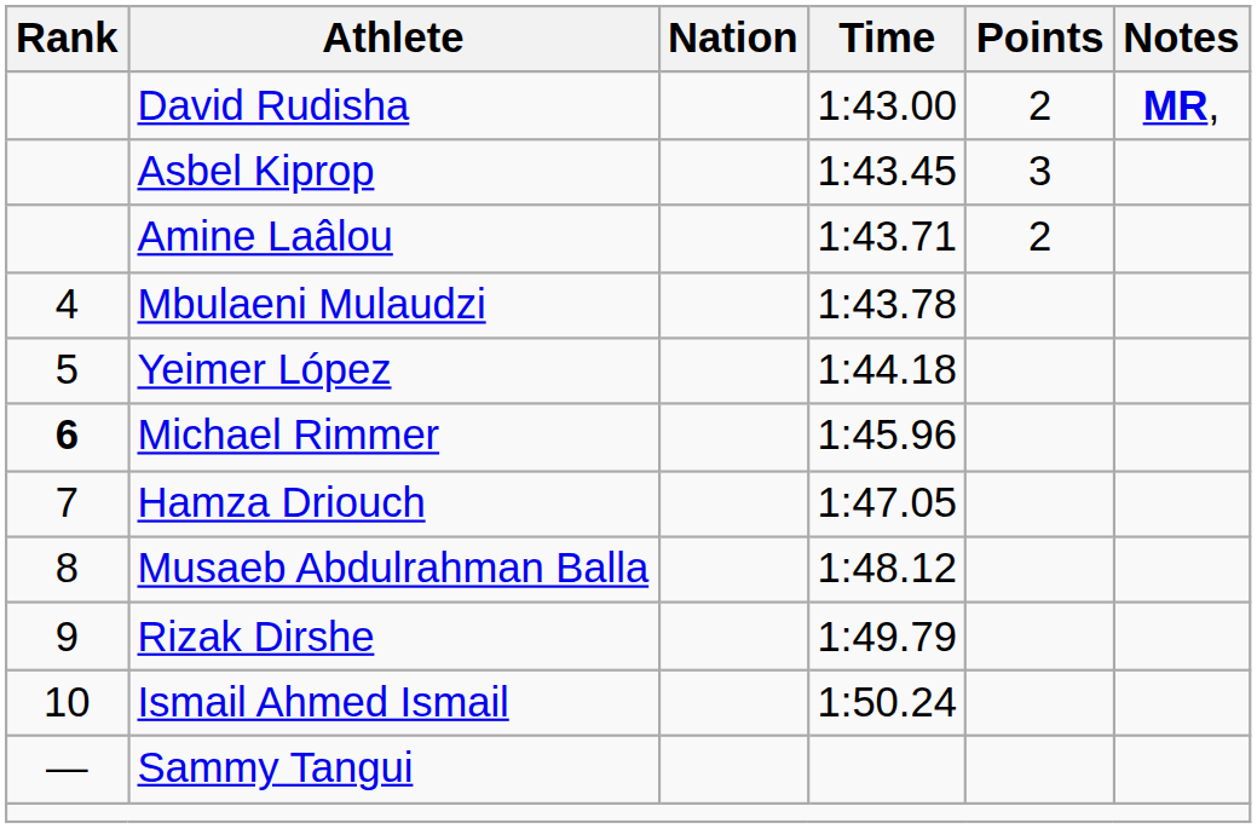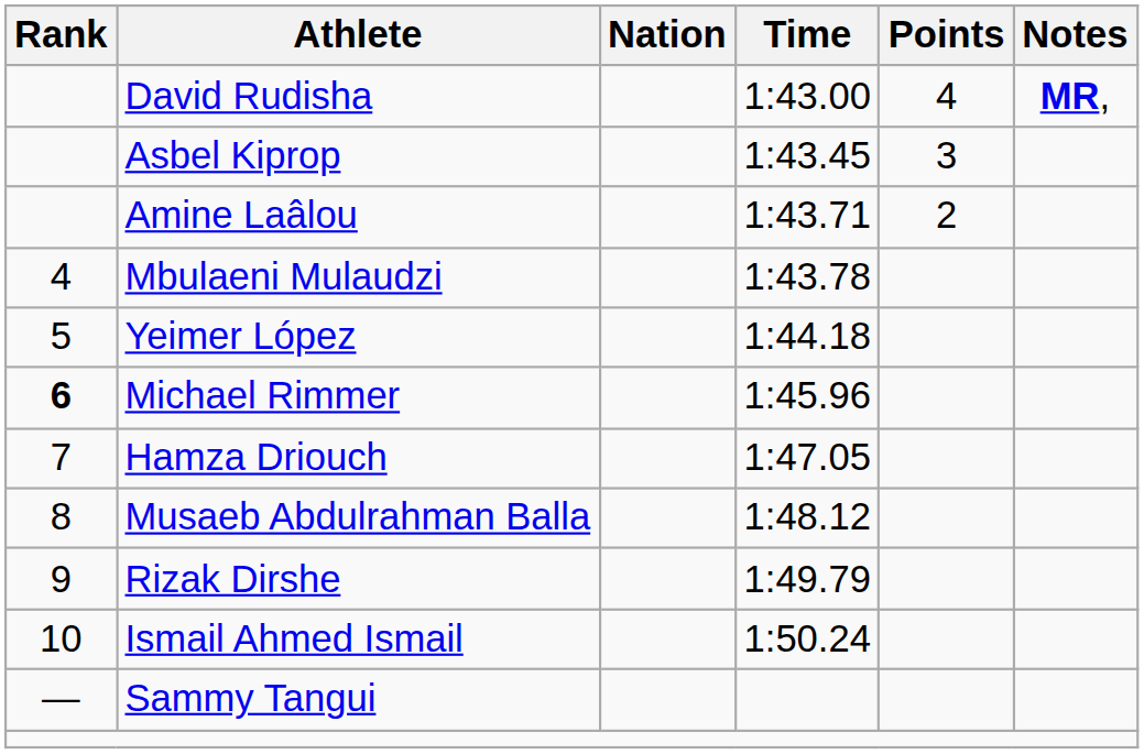 <table class="wikitable sortable" style="text-align:center;">
 <tr>
 <th scope="col" style="width: 10px;">Rank</th>
 <th scope="col">Athlete</th>
 <th scope="col">Nation</th>
 <th scope="col">Time</th>
 <th scope="col">Points</th>
 <th scope="col">Notes</th>
 </tr>
 <tr>
 <td></td>
 <td align=left><a href='#'>David Rudisha</a></td>
 <td align=left></td>
 <td>1:43.00</td>
-<td>2</td>
+<td>4</td>
 <td><strong><a href='#'>MR</a></strong>, </td>
 </tr>
 <tr>
 <td></td>
 <td align=left><a href='#'>Asbel Kiprop</a></td>
 <td align=left></td>
 <td>1:43.45</td>
 <td>3</td>
 <td></td>
 </tr>
 <tr>
 <td></td>
 <td align=left><a href='#'>Amine Laâlou</a></td>
 <td align=left></td>
 <td>1:43.71</td>
 <td>2</td>
 <td></td>
 </tr>
 <tr>
 <td>4</td>
 <td align=left><a href='#'>Mbulaeni Mulaudzi</a></td>
 <td align=left></td>
 <td>1:43.78</td>
 <td></td>
 <td></td>
 </tr>
 <tr>
 <td>5</td>
 <td align=left><a href='#'>Yeimer López</a></td>
 <td align=left></td>
 <td>1:44.18</td>
 <td></td>
 <td></td>
 </tr>
 <tr>
 <td><strong>6</strong></td>
 <td align=left><a href='#'>Michael Rimmer</a></td>
 <td align=left></td>
 <td>1:45.96</td>
 <td></td>
 <td></td>
 </tr>
 <tr>
 <td>7</td>
 <td align=left><a href='#'>Hamza Driouch</a></td>
 <td align=left></td>
 <td>1:47.05</td>
 <td></td>
 <td></td>
 </tr>
 <tr>
 <td>8</td>
 <td align=left><a href='#'>Musaeb Abdulrahman Balla</a></td>
 <td align=left></td>
 <td>1:48.12</td>
 <td></td>
 <td></td>
 </tr>
 <tr>
 <td>9</td>
 <td align=left><a href='#'>Rizak Dirshe</a></td>
 <td align=left></td>
 <td>1:49.79</td>
 <td></td>
 <td></td>
 </tr>
 <tr>
 <td>10</td>
 <td align=left><a href='#'>Ismail Ahmed Ismail</a></td>
 <td align=left></td>
 <td>1:50.24</td>
 <td></td>
 <td></td>
 </tr>
 <tr>
 <td>—</td>
 <td align=left><a href='#'>Sammy Tangui</a></td>
 <td align=left></td>
 <td></td>
 <td></td>
 <td></td>
 </tr>
 <tr class="sortbottom">
 <td colspan=6></td>
 </tr>
 </table>
